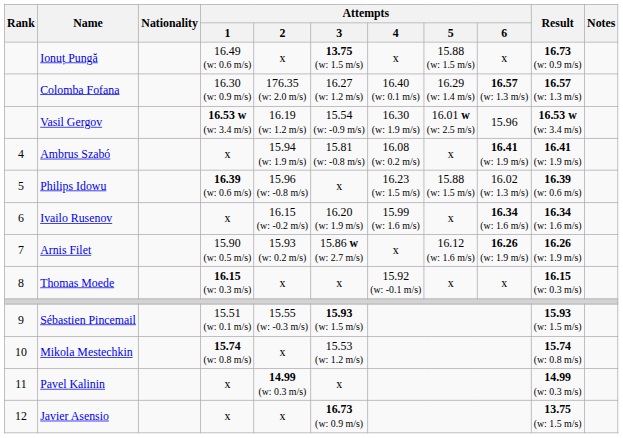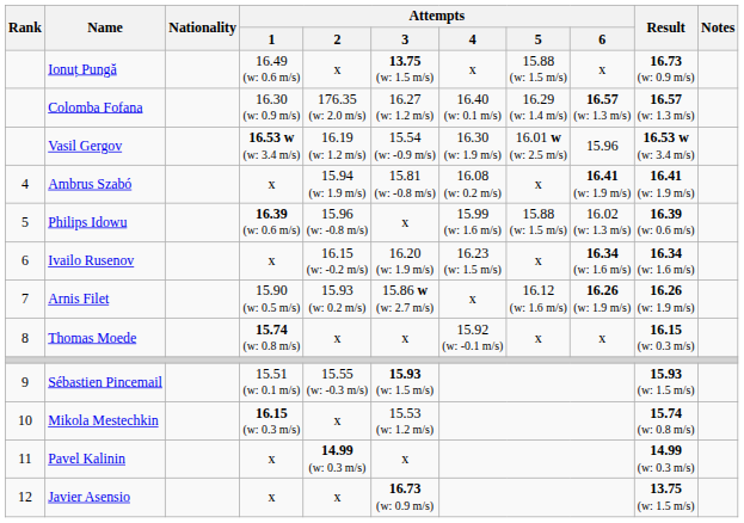 <table class="wikitable sortable" style="text-align:center">
 <tr>
 <th rowspan=2>Rank</th>
 <th rowspan=2>Name</th>
 <th rowspan=2>Nationality</th>
 <th colspan=6>Attempts</th>
 <th rowspan=2>Result</th>
 <th rowspan=2>Notes</th>
 </tr>
 <tr>
 <th>1</th>
 <th>2</th>
 <th>3</th>
 <th>4</th>
 <th>5</th>
 <th>6</th>
 </tr>
 <tr>
 <td></td>
 <td align=left><a href='#'>Ionuț Pungă</a></td>
 <td align=left></td>
 <td>16.49<br><small>(w: 0.6 m/s)</small></td>
 <td>x</td>
 <td><strong>13.75</strong><br><small>(w: 1.5 m/s)</small></td>
 <td>x</td>
 <td>15.88<br><small>(w: 1.5 m/s)</small></td>
 <td>x</td>
 <td><strong>16.73</strong><br><small>(w: 0.9 m/s)</small></td>
 <td></td>
 </tr>
 <tr>
 <td></td>
 <td align=left><a href='#'>Colomba Fofana</a></td>
 <td align=left></td>
 <td>16.30<br><small>(w: 0.9 m/s)</small></td>
 <td>176.35<br><small>(w: 2.0 m/s)</small></td>
 <td>16.27<br><small>(w: 1.2 m/s)</small></td>
 <td>16.40<br><small>(w: 0.1 m/s)</small></td>
 <td>16.29<br><small>(w: 1.4 m/s)</small></td>
 <td><strong>16.57</strong><br><small>(w: 1.3 m/s)</small></td>
 <td><strong>16.57</strong><br><small>(w: 1.3 m/s)</small></td>
 <td></td>
 </tr>
 <tr>
 <td></td>
 <td align=left><a href='#'>Vasil Gergov</a></td>
 <td align=left></td>
 <td><strong>16.53</strong> <strong>w</strong><br><small>(w: 3.4 m/s)</small></td>
 <td>16.19<br><small>(w: 1.2 m/s)</small></td>
 <td>15.54<br><small>(w: -0.9 m/s)</small></td>
 <td>16.30<br><small>(w: 1.9 m/s)</small></td>
 <td>16.01 <strong>w</strong><br><small>(w: 2.5 m/s)</small></td>
 <td>15.96</td>
 <td><strong>16.53</strong> <strong>w</strong><br><small>(w: 3.4 m/s)</small></td>
 <td></td>
 </tr>
 <tr>
 <td>4</td>
 <td align=left><a href='#'>Ambrus Szabó</a></td>
 <td align=left></td>
 <td>x</td>
 <td>15.94<br><small>(w: 1.9 m/s)</small></td>
 <td>15.81<br><small>(w: -0.8 m/s)</small></td>
 <td>16.08<br><small>(w: 0.2 m/s)</small></td>
 <td>x</td>
 <td><strong>16.41</strong><br><small>(w: 1.9 m/s)</small></td>
 <td><strong>16.41</strong><br><small>(w: 1.9 m/s)</small></td>
 <td></td>
 </tr>
 <tr>
 <td>5</td>
 <td align=left><a href='#'>Philips Idowu</a></td>
 <td align=left></td>
 <td><strong>16.39</strong><br><small>(w: 0.6 m/s)</small></td>
 <td>15.96<br><small>(w: -0.8 m/s)</small></td>
 <td>x</td>
-<td>16.23<br><small>(w: 1.5 m/s)</small></td>
+<td>15.99<br><small>(w: 1.6 m/s)</small></td>
 <td>15.88<br><small>(w: 1.5 m/s)</small></td>
 <td>16.02<br><small>(w: 1.3 m/s)</small></td>
 <td><strong>16.39</strong><br><small>(w: 0.6 m/s)</small></td>
 <td></td>
 </tr>
 <tr>
 <td>6</td>
 <td align=left><a href='#'>Ivailo Rusenov</a></td>
 <td align=left></td>
 <td>x</td>
 <td>16.15<br><small>(w: -0.2 m/s)</small></td>
 <td>16.20<br><small>(w: 1.9 m/s)</small></td>
-<td>15.99<br><small>(w: 1.6 m/s)</small></td>
+<td>16.23<br><small>(w: 1.5 m/s)</small></td>
 <td>x</td>
 <td><strong>16.34</strong><br><small>(w: 1.6 m/s)</small></td>
 <td><strong>16.34</strong><br><small>(w: 1.6 m/s)</small></td>
 <td></td>
 </tr>
 <tr>
 <td>7</td>
 <td align=left><a href='#'>Arnis Filet</a></td>
 <td align=left></td>
 <td>15.90<br><small>(w: 0.5 m/s)</small></td>
 <td>15.93<br><small>(w: 0.2 m/s)</small></td>
 <td>15.86 <strong>w</strong><br><small>(w: 2.7 m/s)</small></td>
 <td>x</td>
 <td>16.12<br><small>(w: 1.6 m/s)</small></td>
 <td><strong>16.26</strong><br><small>(w: 1.9 m/s)</small></td>
 <td><strong>16.26</strong><br><small>(w: 1.9 m/s)</small></td>
 <td></td>
 </tr>
 <tr>
 <td>8</td>
 <td align=left><a href='#'>Thomas Moede</a></td>
 <td align=left></td>
-<td><strong>16.15</strong><br><small>(w: 0.3 m/s)</small></td>
+<td><strong>15.74</strong><br><small>(w: 0.8 m/s)</small></td>
 <td>x</td>
 <td>x</td>
 <td>15.92<br><small>(w: -0.1 m/s)</small></td>
 <td>x</td>
 <td>x</td>
 <td><strong>16.15</strong><br><small>(w: 0.3 m/s)</small></td>
 <td></td>
 </tr>
 <tr>
 <td colspan=11 bgcolor=lightgray></td>
 </tr>
 <tr>
 <td>9</td>
 <td align=left><a href='#'>Sébastien Pincemail</a></td>
 <td align=left></td>
 <td>15.51<br><small>(w: 0.1 m/s)</small></td>
 <td>15.55<br><small>(w: -0.3 m/s)</small></td>
 <td><strong>15.93</strong><br><small>(w: 1.5 m/s)</small></td>
 <td colspan=3></td>
 <td><strong>15.93</strong><br><small>(w: 1.5 m/s)</small></td>
 <td></td>
 </tr>
 <tr>
 <td>10</td>
 <td align=left><a href='#'>Mikola Mestechkin</a></td>
 <td align=left></td>
-<td><strong>15.74</strong><br><small>(w: 0.8 m/s)</small></td>
+<td><strong>16.15</strong><br><small>(w: 0.3 m/s)</small></td>
 <td>x</td>
 <td>15.53<br><small>(w: 1.2 m/s)</small></td>
 <td colspan=3></td>
 <td><strong>15.74</strong><br><small>(w: 0.8 m/s)</small></td>
 <td></td>
 </tr>
 <tr>
 <td>11</td>
 <td align=left><a href='#'>Pavel Kalinin</a></td>
 <td align=left></td>
 <td>x</td>
 <td><strong>14.99</strong><br><small>(w: 0.3 m/s)</small></td>
 <td>x</td>
 <td colspan=3></td>
 <td><strong>14.99</strong><br><small>(w: 0.3 m/s)</small></td>
 <td></td>
 </tr>
 <tr>
 <td>12</td>
 <td align=left><a href='#'>Javier Asensio</a></td>
 <td align=left></td>
 <td>x</td>
 <td>x</td>
 <td><strong>16.73</strong><br><small>(w: 0.9 m/s)</small></td>
 <td colspan=3></td>
 <td><strong>13.75</strong><br><small>(w: 1.5 m/s)</small></td>
 <td></td>
 </tr>
 </table>
